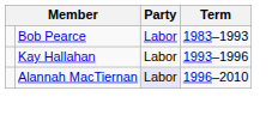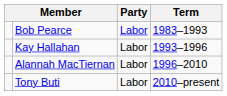 <table class="wikitable">
 <tr>
 <th colspan="2">Member</th>
 <th>Party</th>
 <th>Term</th>
 </tr>
 <tr>
 <td> </td>
 <td><a href='#'>Bob Pearce</a></td>
 <td><a href='#'>Labor</a></td>
 <td><a href='#'>1983</a>–1993</td>
 </tr>
 <tr>
 <td> </td>
 <td><a href='#'>Kay Hallahan</a></td>
 <td>Labor</td>
 <td><a href='#'>1993</a>–1996</td>
 </tr>
 <tr>
 <td> </td>
 <td><a href='#'>Alannah MacTiernan</a></td>
-<td style="background: lavender;">Labor</td>
+<td>Labor</td>
 <td><a href='#'>1996</a>–2010</td>
 </tr>
+<tr>
+<td> </td>
+<td><a href='#'>Tony Buti</a></td>
+<td>Labor</td>
+<td><a href='#'>2010</a>–present</td>
+</tr>
 </table>
